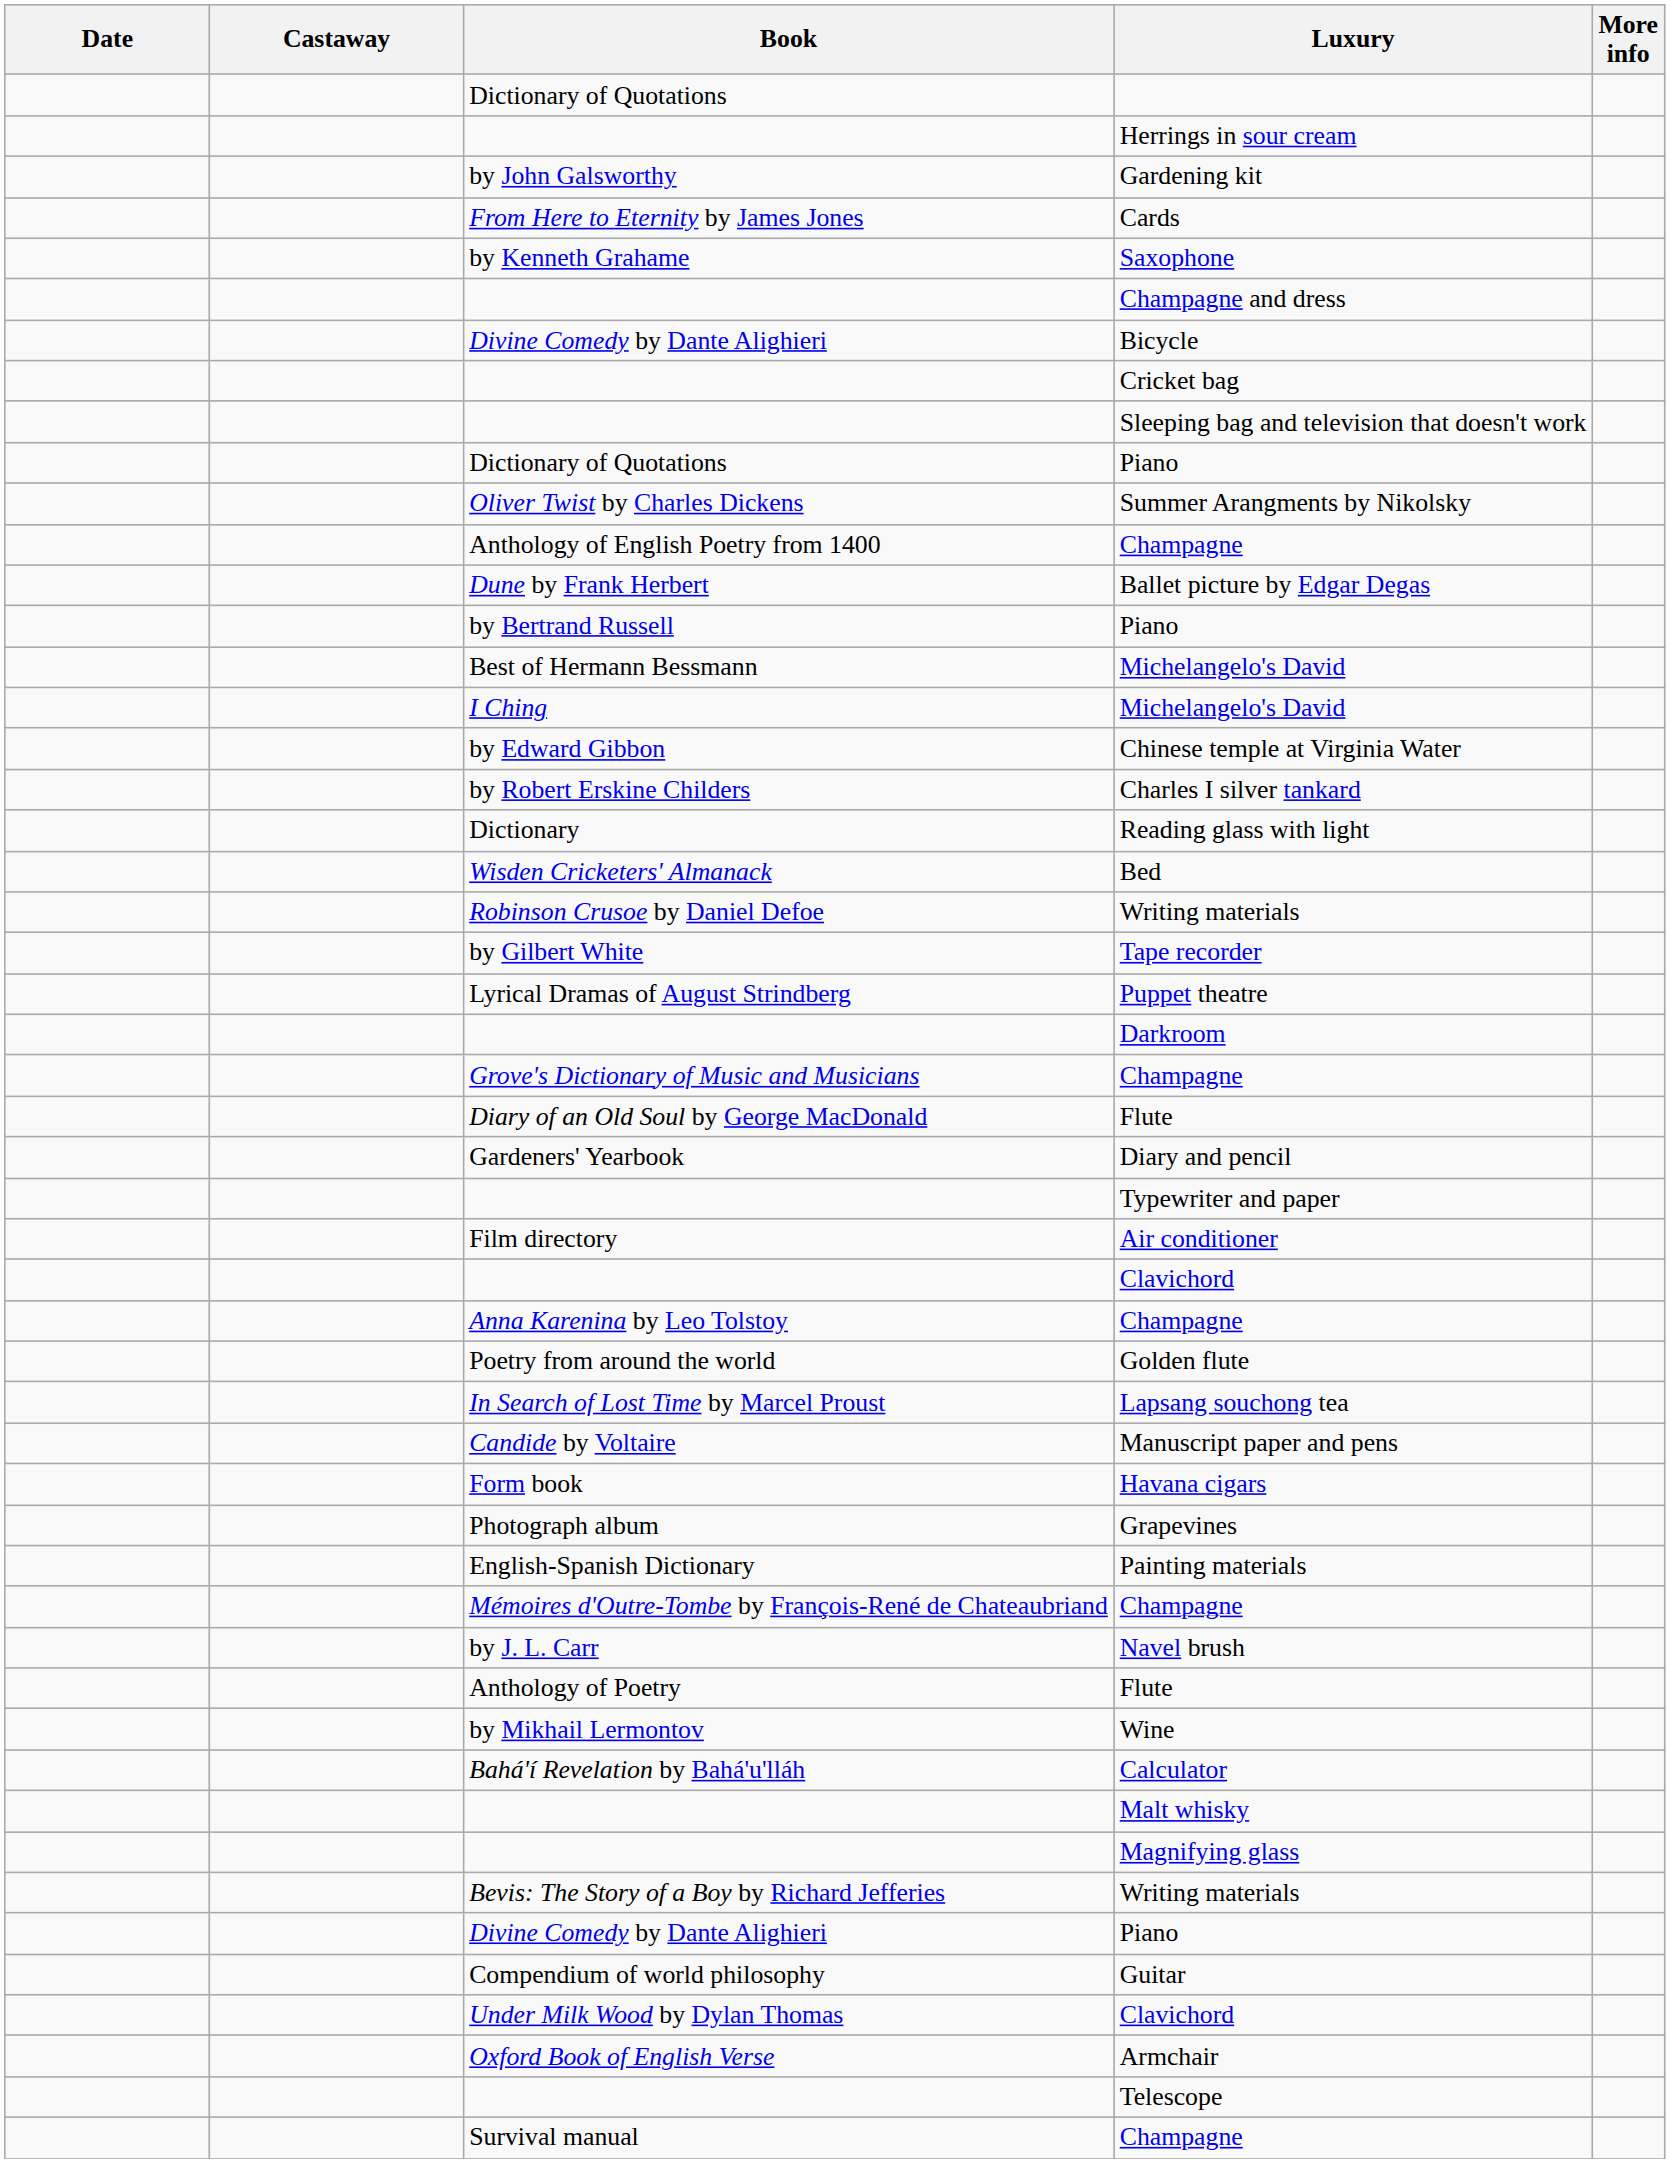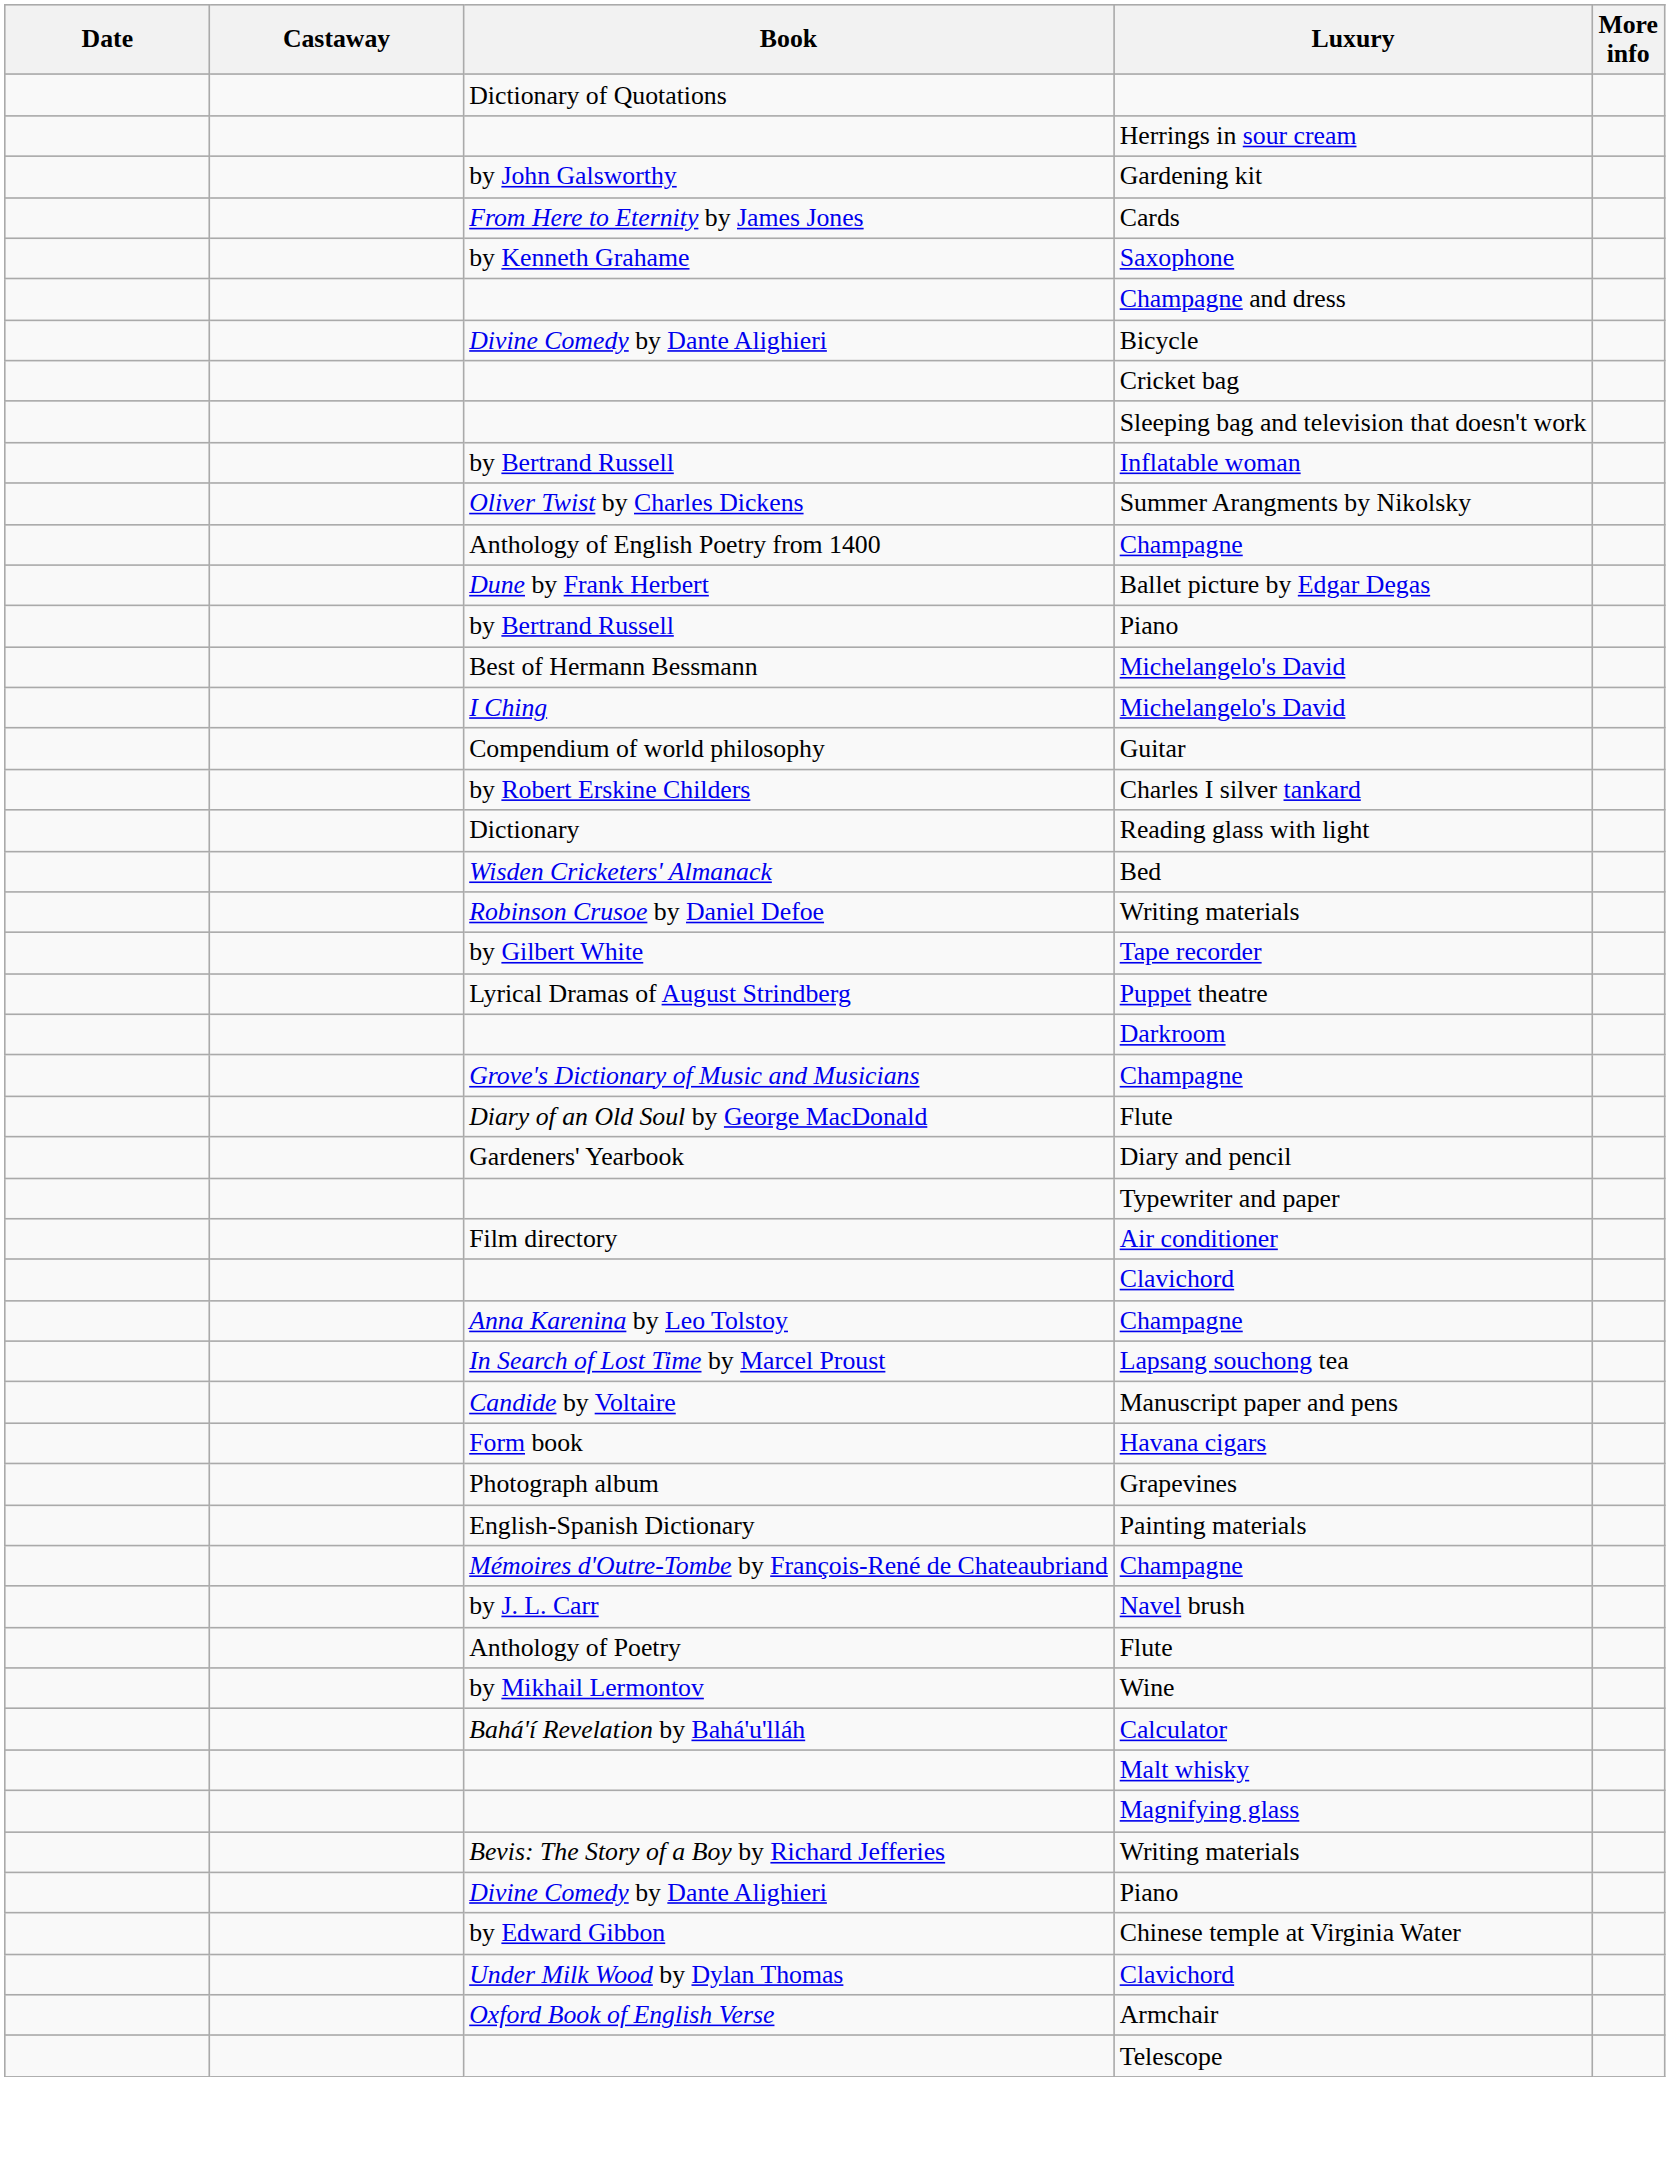 <table class="wikitable sortable">
 <tr>
 <th width=120px>Date</th>
 <th width=150px>Castaway</th>
 <th>Book</th>
 <th>Luxury</th>
 <th class="unsortable">More<br>info</th>
 </tr>
 <tr>
 <td></td>
 <td></td>
 <td>Dictionary of Quotations</td>
 <td></td>
 <td></td>
 </tr>
 <tr>
 <td></td>
 <td></td>
 <td></td>
 <td>Herrings in <a href='#'>sour cream</a></td>
 <td></td>
 </tr>
 <tr>
 <td></td>
 <td></td>
 <td> by <a href='#'>John Galsworthy</a></td>
 <td>Gardening kit</td>
 <td></td>
 </tr>
 <tr>
 <td></td>
 <td></td>
 <td><em><a href='#'>From Here to Eternity</a></em> by <a href='#'>James Jones</a></td>
 <td>Cards</td>
 <td></td>
 </tr>
 <tr>
 <td></td>
 <td></td>
 <td> by <a href='#'>Kenneth Grahame</a></td>
 <td><a href='#'>Saxophone</a></td>
 <td></td>
 </tr>
 <tr>
 <td></td>
 <td></td>
 <td></td>
 <td><a href='#'>Champagne</a> and dress</td>
 <td></td>
 </tr>
 <tr>
 <td></td>
 <td></td>
 <td><em><a href='#'>Divine Comedy</a></em> by <a href='#'>Dante Alighieri</a></td>
 <td>Bicycle</td>
 <td></td>
 </tr>
 <tr>
 <td></td>
 <td></td>
 <td></td>
 <td>Cricket bag</td>
 <td></td>
 </tr>
 <tr>
 <td></td>
 <td></td>
 <td></td>
 <td>Sleeping bag and television that doesn't work</td>
 <td></td>
 </tr>
 <tr>
 <td></td>
 <td></td>
-<td>Dictionary of Quotations</td>
-<td>Piano</td>
+<td> by <a href='#'>Bertrand Russell</a></td>
+<td><a href='#'>Inflatable woman</a></td>
 <td></td>
 </tr>
 <tr>
 <td></td>
 <td></td>
 <td><em><a href='#'>Oliver Twist</a></em> by <a href='#'>Charles Dickens</a></td>
 <td>Summer Arangments by Nikolsky</td>
 <td></td>
 </tr>
 <tr>
 <td></td>
 <td></td>
 <td>Anthology of English Poetry from 1400</td>
 <td><a href='#'>Champagne</a></td>
 <td></td>
 </tr>
 <tr>
 <td></td>
 <td></td>
 <td><em><a href='#'>Dune</a></em> by <a href='#'>Frank Herbert</a></td>
 <td>Ballet picture by <a href='#'>Edgar Degas</a></td>
 <td></td>
 </tr>
 <tr>
 <td></td>
 <td></td>
 <td> by <a href='#'>Bertrand Russell</a></td>
 <td>Piano</td>
 <td></td>
 </tr>
 <tr>
 <td></td>
 <td></td>
 <td>Best of Hermann Bessmann</td>
 <td><a href='#'>Michelangelo's David</a></td>
 <td></td>
 </tr>
 <tr>
 <td></td>
 <td></td>
 <td><em><a href='#'>I Ching</a></em></td>
 <td><a href='#'>Michelangelo's David</a></td>
 <td></td>
 </tr>
 <tr>
 <td></td>
 <td></td>
-<td> by <a href='#'>Edward Gibbon</a></td>
-<td>Chinese temple at Virginia Water</td>
+<td>Compendium of world philosophy</td>
+<td>Guitar</td>
 <td></td>
 </tr>
 <tr>
 <td></td>
 <td></td>
 <td> by <a href='#'>Robert Erskine Childers</a></td>
 <td>Charles I silver <a href='#'>tankard</a></td>
 <td></td>
 </tr>
 <tr>
 <td></td>
 <td></td>
 <td>Dictionary</td>
 <td>Reading glass with light</td>
 <td></td>
 </tr>
 <tr>
 <td></td>
 <td></td>
 <td><em><a href='#'>Wisden Cricketers' Almanack</a></em></td>
 <td>Bed</td>
 <td></td>
 </tr>
 <tr>
 <td></td>
 <td></td>
 <td><em><a href='#'>Robinson Crusoe</a></em> by <a href='#'>Daniel Defoe</a></td>
 <td>Writing materials</td>
 <td></td>
 </tr>
 <tr>
 <td></td>
 <td></td>
 <td> by <a href='#'>Gilbert White</a></td>
 <td><a href='#'>Tape recorder</a></td>
 <td></td>
 </tr>
 <tr>
 <td></td>
 <td></td>
 <td>Lyrical Dramas of <a href='#'>August Strindberg</a></td>
 <td><a href='#'>Puppet</a> theatre</td>
 <td></td>
 </tr>
 <tr>
 <td></td>
 <td></td>
 <td></td>
 <td><a href='#'>Darkroom</a></td>
 <td></td>
 </tr>
 <tr>
 <td></td>
 <td></td>
 <td><em><a href='#'>Grove's Dictionary of Music and Musicians</a></em></td>
 <td><a href='#'>Champagne</a></td>
 <td></td>
 </tr>
 <tr>
 <td></td>
 <td></td>
 <td><em>Diary of an Old Soul</em> by <a href='#'>George MacDonald</a></td>
 <td>Flute</td>
 <td></td>
 </tr>
 <tr>
 <td></td>
 <td></td>
 <td>Gardeners' Yearbook</td>
 <td>Diary and pencil</td>
 <td></td>
 </tr>
 <tr>
 <td></td>
 <td></td>
 <td></td>
 <td>Typewriter and paper</td>
 <td></td>
 </tr>
 <tr>
 <td></td>
 <td></td>
 <td>Film directory</td>
 <td><a href='#'>Air conditioner</a></td>
 <td></td>
 </tr>
 <tr>
 <td></td>
 <td></td>
 <td></td>
 <td><a href='#'>Clavichord</a></td>
 <td></td>
 </tr>
 <tr>
 <td></td>
 <td></td>
 <td><em><a href='#'>Anna Karenina</a></em> by <a href='#'>Leo Tolstoy</a></td>
 <td><a href='#'>Champagne</a></td>
 <td></td>
 </tr>
 <tr>
 <td></td>
 <td></td>
-<td>Poetry from around the world</td>
-<td>Golden flute</td>
-<td></td>
-</tr>
-<tr>
-<td></td>
-<td></td>
 <td><em><a href='#'>In Search of Lost Time</a></em> by <a href='#'>Marcel Proust</a></td>
 <td><a href='#'>Lapsang souchong</a> tea</td>
 <td></td>
 </tr>
 <tr>
 <td></td>
 <td></td>
 <td><em><a href='#'>Candide</a></em> by <a href='#'>Voltaire</a></td>
 <td>Manuscript paper and pens</td>
 <td></td>
 </tr>
 <tr>
 <td></td>
 <td></td>
 <td><a href='#'>Form</a> book</td>
 <td><a href='#'>Havana cigars</a></td>
 <td></td>
 </tr>
 <tr>
 <td></td>
 <td></td>
 <td>Photograph album</td>
 <td>Grapevines</td>
 <td></td>
 </tr>
 <tr>
 <td></td>
 <td></td>
 <td>English-Spanish Dictionary</td>
 <td>Painting materials</td>
 <td></td>
 </tr>
 <tr>
 <td></td>
 <td></td>
 <td><em><a href='#'>Mémoires d'Outre-Tombe</a></em> by <a href='#'>François-René de Chateaubriand</a></td>
 <td><a href='#'>Champagne</a></td>
 <td></td>
 </tr>
 <tr>
 <td></td>
 <td></td>
 <td> by <a href='#'>J. L. Carr</a></td>
 <td><a href='#'>Navel</a> brush</td>
 <td></td>
 </tr>
 <tr>
 <td></td>
 <td></td>
 <td>Anthology of Poetry</td>
 <td>Flute</td>
 <td></td>
 </tr>
 <tr>
 <td></td>
 <td></td>
 <td> by <a href='#'>Mikhail Lermontov</a></td>
 <td>Wine</td>
 <td></td>
 </tr>
 <tr>
 <td></td>
 <td></td>
 <td><em>Bahá'í Revelation</em> by <a href='#'>Bahá'u'lláh</a></td>
 <td><a href='#'>Calculator</a></td>
 <td></td>
 </tr>
 <tr>
 <td></td>
 <td></td>
 <td></td>
 <td><a href='#'>Malt whisky</a></td>
 <td></td>
 </tr>
 <tr>
 <td></td>
 <td></td>
 <td></td>
 <td><a href='#'>Magnifying glass</a></td>
 <td></td>
 </tr>
 <tr>
 <td></td>
 <td></td>
 <td><em>Bevis: The Story of a Boy</em> by <a href='#'>Richard Jefferies</a></td>
 <td>Writing materials</td>
 <td></td>
 </tr>
 <tr>
 <td></td>
 <td></td>
 <td><em><a href='#'>Divine Comedy</a></em> by <a href='#'>Dante Alighieri</a></td>
 <td>Piano</td>
 <td></td>
 </tr>
 <tr>
 <td></td>
 <td></td>
-<td>Compendium of world philosophy</td>
-<td>Guitar</td>
+<td> by <a href='#'>Edward Gibbon</a></td>
+<td>Chinese temple at Virginia Water</td>
 <td></td>
 </tr>
 <tr>
 <td></td>
 <td></td>
 <td><em><a href='#'>Under Milk Wood</a></em> by <a href='#'>Dylan Thomas</a></td>
 <td><a href='#'>Clavichord</a></td>
 <td></td>
 </tr>
 <tr>
 <td></td>
 <td></td>
 <td><em><a href='#'>Oxford Book of English Verse</a></em></td>
 <td>Armchair</td>
 <td></td>
 </tr>
 <tr>
 <td></td>
 <td></td>
 <td></td>
 <td>Telescope</td>
 <td></td>
 </tr>
-<tr>
-<td></td>
-<td></td>
-<td>Survival manual</td>
-<td><a href='#'>Champagne</a></td>
-<td></td>
-</tr>
 </table>
